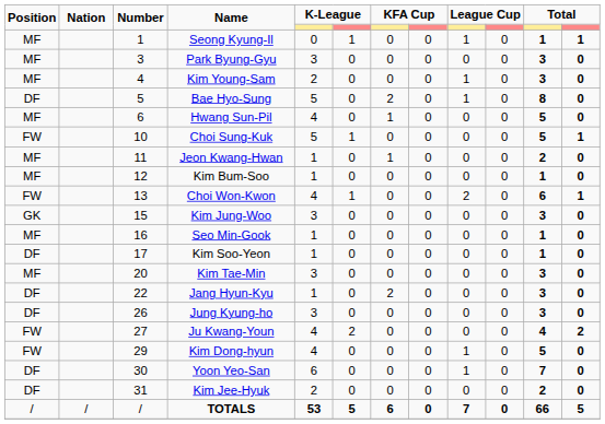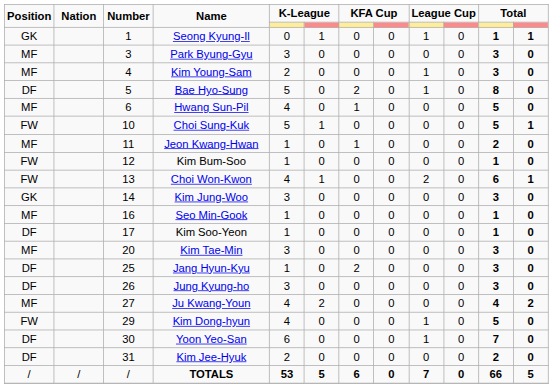 <table class="wikitable" style="font-size: 95%; text-align: center;">
 <tr>
 <td rowspan="2" width="60" align="center"><strong>Position</strong></td>
 <td rowspan="2" width="60" align="center"><strong>Nation</strong></td>
 <td rowspan="2" width="60" align="center"><strong>Number</strong></td>
 <td rowspan="2" width="150" align="center"><strong>Name</strong></td>
 <td colspan="2" width="80" align="center"><strong>K-League</strong></td>
 <td colspan="2" width="80" align="center"><strong>KFA Cup</strong></td>
 <td colspan="2" width="80" align="center"><strong>League Cup</strong></td>
 <td colspan="2" width="80" align="center"><strong>Total</strong></td>
 </tr>
 <tr>
 <th width="40" style="background: #FFEE99"></th>
 <th width="40" style="background: #FF8888"></th>
 <th width="40" style="background: #FFEE99"></th>
 <th width="40" style="background: #FF8888"></th>
 <th width="40" style="background: #FFEE99"></th>
 <th width="40" style="background: #FF8888"></th>
 <th width="40" style="background: #FFEE99"></th>
 <th width="40" style="background: #FF8888"></th>
 </tr>
 <tr>
-<td>MF</td>
+<td>GK</td>
 <td></td>
 <td>1</td>
 <td><a href='#'>Seong Kyung-Il</a></td>
 <td>0</td>
 <td>1</td>
 <td>0</td>
 <td>0</td>
 <td>1</td>
 <td>0</td>
 <td><strong>1</strong></td>
 <td><strong>1</strong></td>
 </tr>
 <tr>
 <td>MF</td>
 <td></td>
 <td>3</td>
 <td><a href='#'>Park Byung-Gyu</a></td>
 <td>3</td>
 <td>0</td>
 <td>0</td>
 <td>0</td>
 <td>0</td>
 <td>0</td>
 <td><strong>3</strong></td>
 <td><strong>0</strong></td>
 </tr>
 <tr>
 <td>MF</td>
 <td></td>
 <td>4</td>
 <td><a href='#'>Kim Young-Sam</a></td>
 <td>2</td>
 <td>0</td>
 <td>0</td>
 <td>0</td>
 <td>1</td>
 <td>0</td>
 <td><strong>3</strong></td>
 <td><strong>0</strong></td>
 </tr>
 <tr>
 <td>DF</td>
 <td></td>
 <td>5</td>
 <td><a href='#'>Bae Hyo-Sung</a></td>
 <td>5</td>
 <td>0</td>
 <td>2</td>
 <td>0</td>
 <td>1</td>
 <td>0</td>
 <td><strong>8</strong></td>
 <td><strong>0</strong></td>
 </tr>
 <tr>
 <td>MF</td>
 <td></td>
 <td>6</td>
 <td><a href='#'>Hwang Sun-Pil</a></td>
 <td>4</td>
 <td>0</td>
 <td>1</td>
 <td>0</td>
 <td>0</td>
 <td>0</td>
 <td><strong>5</strong></td>
 <td><strong>0</strong></td>
 </tr>
 <tr>
 <td>FW</td>
 <td></td>
 <td>10</td>
 <td><a href='#'>Choi Sung-Kuk</a></td>
 <td>5</td>
 <td>1</td>
 <td>0</td>
 <td>0</td>
 <td>0</td>
 <td>0</td>
 <td><strong>5</strong></td>
 <td><strong>1</strong></td>
 </tr>
 <tr>
 <td>MF</td>
 <td></td>
 <td>11</td>
 <td><a href='#'>Jeon Kwang-Hwan</a></td>
 <td>1</td>
 <td>0</td>
 <td>1</td>
 <td>0</td>
 <td>0</td>
 <td>0</td>
 <td><strong>2</strong></td>
 <td><strong>0</strong></td>
 </tr>
 <tr>
-<td>MF</td>
+<td>FW</td>
 <td></td>
 <td>12</td>
 <td>Kim Bum-Soo</td>
 <td>1</td>
 <td>0</td>
 <td>0</td>
 <td>0</td>
 <td>0</td>
 <td>0</td>
 <td><strong>1</strong></td>
 <td><strong>0</strong></td>
 </tr>
 <tr>
 <td>FW</td>
 <td></td>
 <td>13</td>
 <td><a href='#'>Choi Won-Kwon</a></td>
 <td>4</td>
 <td>1</td>
 <td>0</td>
 <td>0</td>
 <td>2</td>
 <td>0</td>
 <td><strong>6</strong></td>
 <td><strong>1</strong></td>
 </tr>
 <tr>
 <td>GK</td>
 <td></td>
-<td>15</td>
+<td>14</td>
 <td><a href='#'>Kim Jung-Woo</a></td>
 <td>3</td>
 <td>0</td>
 <td>0</td>
 <td>0</td>
 <td>0</td>
 <td>0</td>
 <td><strong>3</strong></td>
 <td><strong>0</strong></td>
 </tr>
 <tr>
 <td>MF</td>
 <td></td>
 <td>16</td>
 <td><a href='#'>Seo Min-Gook</a></td>
 <td>1</td>
 <td>0</td>
 <td>0</td>
 <td>0</td>
 <td>0</td>
 <td>0</td>
 <td><strong>1</strong></td>
 <td><strong>0</strong></td>
 </tr>
 <tr>
 <td>DF</td>
 <td></td>
 <td>17</td>
 <td>Kim Soo-Yeon</td>
 <td>1</td>
 <td>0</td>
 <td>0</td>
 <td>0</td>
 <td>0</td>
 <td>0</td>
 <td><strong>1</strong></td>
 <td><strong>0</strong></td>
 </tr>
 <tr>
 <td>MF</td>
 <td></td>
 <td>20</td>
 <td><a href='#'>Kim Tae-Min</a></td>
 <td>3</td>
 <td>0</td>
 <td>0</td>
 <td>0</td>
 <td>0</td>
 <td>0</td>
 <td><strong>3</strong></td>
 <td><strong>0</strong></td>
 </tr>
 <tr>
 <td>DF</td>
 <td></td>
-<td>22</td>
+<td>25</td>
 <td><a href='#'>Jang Hyun-Kyu</a></td>
 <td>1</td>
 <td>0</td>
 <td>2</td>
 <td>0</td>
 <td>0</td>
 <td>0</td>
 <td><strong>3</strong></td>
 <td><strong>0</strong></td>
 </tr>
 <tr>
 <td>DF</td>
 <td></td>
 <td>26</td>
 <td><a href='#'>Jung Kyung-ho</a></td>
 <td>3</td>
 <td>0</td>
 <td>0</td>
 <td>0</td>
 <td>0</td>
 <td>0</td>
 <td><strong>3</strong></td>
 <td><strong>0</strong></td>
 </tr>
 <tr>
-<td>FW</td>
+<td>MF</td>
 <td></td>
 <td>27</td>
 <td><a href='#'>Ju Kwang-Youn</a></td>
 <td>4</td>
 <td>2</td>
 <td>0</td>
 <td>0</td>
 <td>0</td>
 <td>0</td>
 <td><strong>4</strong></td>
 <td><strong>2</strong></td>
 </tr>
 <tr>
 <td>FW</td>
 <td></td>
 <td>29</td>
 <td><a href='#'>Kim Dong-hyun</a></td>
 <td>4</td>
 <td>0</td>
 <td>0</td>
 <td>0</td>
 <td>1</td>
 <td>0</td>
 <td><strong>5</strong></td>
 <td><strong>0</strong></td>
 </tr>
 <tr>
 <td>DF</td>
 <td></td>
 <td>30</td>
 <td><a href='#'>Yoon Yeo-San</a></td>
 <td>6</td>
 <td>0</td>
 <td>0</td>
 <td>0</td>
 <td>1</td>
 <td>0</td>
 <td><strong>7</strong></td>
 <td><strong>0</strong></td>
 </tr>
 <tr>
 <td>DF</td>
 <td></td>
 <td>31</td>
 <td><a href='#'>Kim Jee-Hyuk</a></td>
 <td>2</td>
 <td>0</td>
 <td>0</td>
 <td>0</td>
 <td>0</td>
 <td>0</td>
 <td><strong>2</strong></td>
 <td><strong>0</strong></td>
 </tr>
 <tr>
 <td>/</td>
 <td>/</td>
 <td>/</td>
 <td><strong>TOTALS</strong></td>
 <td><strong>53</strong></td>
 <td><strong>5</strong></td>
 <td><strong>6</strong></td>
 <td><strong>0</strong></td>
 <td><strong>7</strong></td>
 <td><strong>0</strong></td>
 <td><strong>66</strong></td>
 <td><strong>5</strong></td>
 </tr>
 <tr>
 </tr>
 </table>
